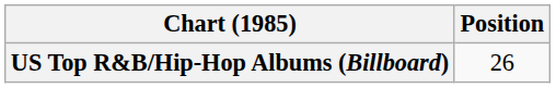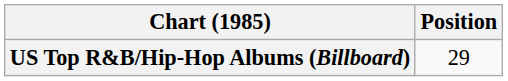 <table class="wikitable plainrowheaders" style="text-align:center">
 <tr>
 <th scope="col">Chart (1985)</th>
 <th scope="col">Position</th>
 </tr>
 <tr>
 <th scope="row">US Top R&B/Hip-Hop Albums (<em>Billboard</em>)</th>
-<td>26</td>
+<td>29</td>
 </tr>
 </table>
